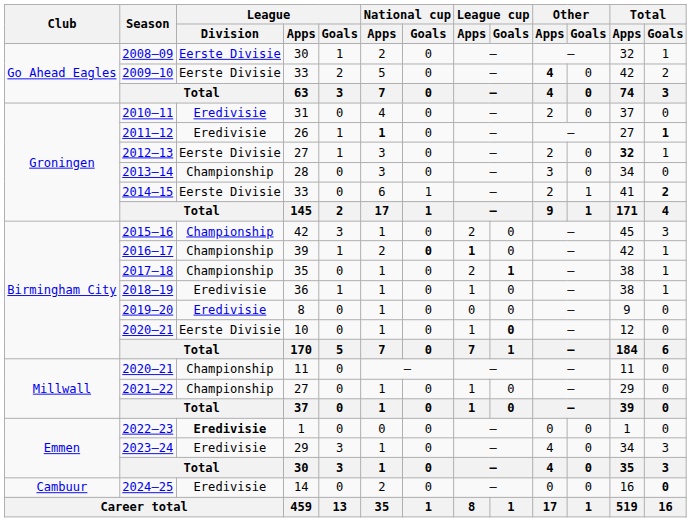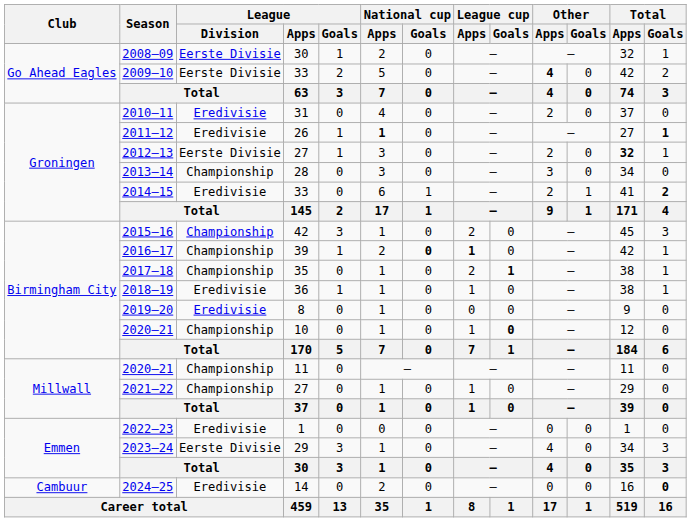 <table class=wikitable style=text-align:center>
 <tr>
 <th rowspan=2>Club</th>
 <th rowspan=2>Season</th>
 <th colspan=3>League</th>
 <th colspan=2>National cup</th>
 <th colspan=2>League cup</th>
 <th colspan=2>Other</th>
 <th colspan=2>Total</th>
 </tr>
 <tr>
 <th>Division</th>
 <th>Apps</th>
 <th>Goals</th>
 <th>Apps</th>
 <th>Goals</th>
 <th>Apps</th>
 <th>Goals</th>
 <th>Apps</th>
 <th>Goals</th>
 <th>Apps</th>
 <th>Goals</th>
 </tr>
 <tr>
 <td rowspan=3><a href='#'>Go Ahead Eagles</a></td>
 <td><a href='#'>2008–09</a></td>
 <td><a href='#'>Eerste Divisie</a></td>
 <td>30</td>
 <td>1</td>
 <td>2</td>
 <td>0</td>
 <td colspan=2>—</td>
 <td colspan=2>—</td>
 <td>32</td>
 <td>1</td>
 </tr>
 <tr>
 <td><a href='#'>2009–10</a></td>
 <td>Eerste Divisie</td>
 <td>33</td>
 <td>2</td>
 <td>5</td>
 <td>0</td>
 <td colspan=2>—</td>
 <td><strong>4</strong></td>
 <td>0</td>
 <td>42</td>
 <td>2</td>
 </tr>
 <tr>
 <th colspan=2>Total</th>
 <th>63</th>
 <th>3</th>
 <th>7</th>
 <th>0</th>
 <th colspan=2>—</th>
 <th>4</th>
 <th>0</th>
 <th>74</th>
 <th>3</th>
 </tr>
 <tr>
 <td rowspan=6><a href='#'>Groningen</a></td>
 <td><a href='#'>2010–11</a></td>
 <td><a href='#'>Eredivisie</a></td>
 <td>31</td>
 <td>0</td>
 <td>4</td>
 <td>0</td>
 <td colspan=2>—</td>
 <td>2</td>
 <td>0</td>
 <td>37</td>
 <td>0</td>
 </tr>
 <tr>
 <td><a href='#'>2011–12</a></td>
 <td>Eredivisie</td>
 <td>26</td>
 <td>1</td>
 <td><strong>1</strong></td>
 <td>0</td>
 <td colspan=2>—</td>
 <td colspan=2>—</td>
 <td>27</td>
 <td><strong>1</strong></td>
 </tr>
 <tr>
 <td><a href='#'>2012–13</a></td>
 <td>Eerste Divisie</td>
 <td>27</td>
 <td>1</td>
 <td>3</td>
 <td>0</td>
 <td colspan=2>—</td>
 <td>2</td>
 <td>0</td>
 <td><strong>32</strong></td>
 <td>1</td>
 </tr>
 <tr>
 <td><a href='#'>2013–14</a></td>
 <td>Championship</td>
 <td>28</td>
 <td>0</td>
 <td>3</td>
 <td>0</td>
 <td colspan=2>—</td>
 <td>3</td>
 <td>0</td>
 <td>34</td>
 <td>0</td>
 </tr>
 <tr>
 <td><a href='#'>2014–15</a></td>
-<td>Eerste Divisie</td>
+<td>Eredivisie</td>
 <td>33</td>
 <td>0</td>
 <td>6</td>
 <td>1</td>
 <td colspan=2>—</td>
 <td>2</td>
 <td>1</td>
 <td>41</td>
 <td><strong>2</strong></td>
 </tr>
 <tr>
 <th colspan=2>Total</th>
 <th>145</th>
 <th>2</th>
 <th>17</th>
 <th>1</th>
 <th colspan=2>—</th>
 <th>9</th>
 <th>1</th>
 <th>171</th>
 <th>4</th>
 </tr>
 <tr>
 <td rowspan=7><a href='#'>Birmingham City</a></td>
 <td><a href='#'>2015–16</a></td>
 <td><a href='#'>Championship</a></td>
 <td>42</td>
 <td>3</td>
 <td>1</td>
 <td>0</td>
 <td>2</td>
 <td>0</td>
 <td colspan=2>—</td>
 <td>45</td>
 <td>3</td>
 </tr>
 <tr>
 <td><a href='#'>2016–17</a></td>
 <td>Championship</td>
 <td>39</td>
 <td>1</td>
 <td>2</td>
 <td><strong>0</strong></td>
 <td><strong>1</strong></td>
 <td>0</td>
 <td colspan=2>—</td>
 <td>42</td>
 <td>1</td>
 </tr>
 <tr>
 <td><a href='#'>2017–18</a></td>
 <td>Championship</td>
 <td>35</td>
 <td>0</td>
 <td>1</td>
 <td>0</td>
 <td>2</td>
 <td><strong>1</strong></td>
 <td colspan=2>—</td>
 <td>38</td>
 <td>1</td>
 </tr>
 <tr>
 <td><a href='#'>2018–19</a></td>
 <td>Eredivisie</td>
 <td>36</td>
 <td>1</td>
 <td>1</td>
 <td>0</td>
 <td>1</td>
 <td>0</td>
 <td colspan=2>—</td>
 <td>38</td>
 <td>1</td>
 </tr>
 <tr>
 <td><a href='#'>2019–20</a></td>
 <td><a href='#'>Eredivisie</a></td>
 <td>8</td>
 <td>0</td>
 <td>1</td>
 <td>0</td>
 <td>0</td>
 <td>0</td>
 <td colspan=2>—</td>
 <td>9</td>
 <td>0</td>
 </tr>
 <tr>
 <td><a href='#'>2020–21</a></td>
-<td>Eerste Divisie</td>
+<td>Championship</td>
 <td>10</td>
 <td>0</td>
 <td>1</td>
 <td>0</td>
 <td>1</td>
 <td><strong>0</strong></td>
 <td colspan=2>—</td>
 <td>12</td>
 <td>0</td>
 </tr>
 <tr>
 <th colspan=2>Total</th>
 <th>170</th>
 <th>5</th>
 <th>7</th>
 <th>0</th>
 <th>7</th>
 <th>1</th>
 <th colspan=2>—</th>
 <th>184</th>
 <th>6</th>
 </tr>
 <tr>
 <td rowspan=3><a href='#'>Millwall</a></td>
 <td><a href='#'>2020–21</a></td>
 <td>Championship</td>
 <td>11</td>
 <td>0</td>
 <td colspan=2>—</td>
 <td colspan=2>—</td>
 <td colspan=2>—</td>
 <td>11</td>
 <td>0</td>
 </tr>
 <tr>
 <td><a href='#'>2021–22</a></td>
 <td>Championship</td>
 <td>27</td>
 <td>0</td>
 <td>1</td>
 <td>0</td>
 <td>1</td>
 <td>0</td>
 <td colspan=2>—</td>
 <td>29</td>
 <td>0</td>
 </tr>
 <tr>
 <th colspan=2>Total</th>
 <th>37</th>
 <th>0</th>
 <th>1</th>
 <th>0</th>
 <th>1</th>
 <th>0</th>
 <th colspan=2>—</th>
 <th>39</th>
 <th>0</th>
 </tr>
 <tr>
 <td rowspan=3><a href='#'>Emmen</a></td>
 <td><a href='#'>2022–23</a></td>
-<td><strong>Eredivisie</strong></td>
+<td>Eredivisie</td>
 <td>1</td>
 <td>0</td>
 <td>0</td>
 <td>0</td>
 <td colspan=2>—</td>
 <td>0</td>
 <td>0</td>
 <td>1</td>
 <td>0</td>
 </tr>
 <tr>
 <td><a href='#'>2023–24</a></td>
-<td>Eredivisie</td>
+<td>Eerste Divisie</td>
 <td>29</td>
 <td>3</td>
 <td>1</td>
 <td>0</td>
 <td colspan=2>—</td>
 <td>4</td>
 <td>0</td>
 <td>34</td>
 <td>3</td>
 </tr>
 <tr>
 <th colspan=2>Total</th>
 <th>30</th>
 <th>3</th>
 <th>1</th>
 <th>0</th>
 <th colspan=2>—</th>
 <th>4</th>
 <th>0</th>
 <th>35</th>
 <th>3</th>
 </tr>
 <tr>
 <td><a href='#'>Cambuur</a></td>
 <td><a href='#'>2024–25</a></td>
 <td>Eredivisie</td>
 <td>14</td>
 <td>0</td>
 <td>2</td>
 <td>0</td>
 <td colspan=2>—</td>
 <td>0</td>
 <td>0</td>
 <td>16</td>
 <td><strong>0</strong></td>
 </tr>
 <tr>
 <th colspan=3>Career total</th>
 <th>459</th>
 <th>13</th>
 <th>35</th>
 <th>1</th>
 <th>8</th>
 <th>1</th>
 <th>17</th>
 <th>1</th>
 <th>519</th>
 <th>16</th>
 </tr>
 </table>
